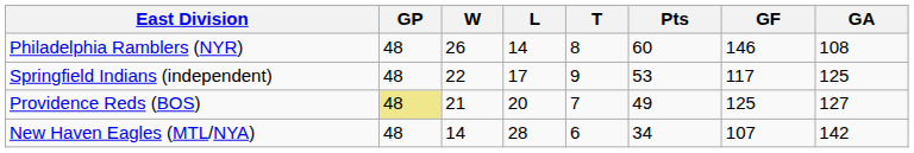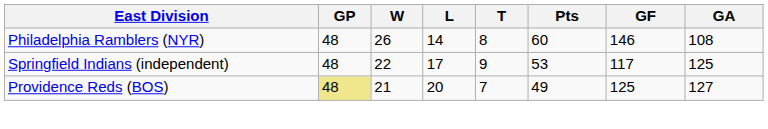 <table class="wikitable">
 <tr>
 <th width="30%"><a href='#'>East Division</a></th>
 <th width="5%">GP</th>
 <th width="5%">W</th>
 <th width="5%">L</th>
 <th width="5%">T</th>
 <th width="7.5%">Pts</th>
 <th width="7.5%">GF</th>
 <th width="7.5%">GA</th>
 </tr>
 <tr>
 <td><a href='#'>Philadelphia Ramblers</a> (<a href='#'>NYR</a>)</td>
 <td>48</td>
 <td>26</td>
 <td>14</td>
 <td>8</td>
 <td>60</td>
 <td>146</td>
 <td>108</td>
 </tr>
 <tr>
 <td><a href='#'>Springfield Indians</a> (independent)</td>
 <td>48</td>
 <td>22</td>
 <td>17</td>
 <td>9</td>
 <td>53</td>
 <td>117</td>
 <td>125</td>
 </tr>
 <tr>
 <td><a href='#'>Providence Reds</a> (<a href='#'>BOS</a>)</td>
 <td style="background: khaki;">48</td>
 <td>21</td>
 <td>20</td>
 <td>7</td>
 <td>49</td>
 <td>125</td>
 <td>127</td>
 </tr>
-<tr>
-<td><a href='#'>New Haven Eagles</a> (<a href='#'>MTL</a>/<a href='#'>NYA</a>)</td>
-<td>48</td>
-<td>14</td>
-<td>28</td>
-<td>6</td>
-<td>34</td>
-<td>107</td>
-<td>142</td>
-</tr>
 </table>
